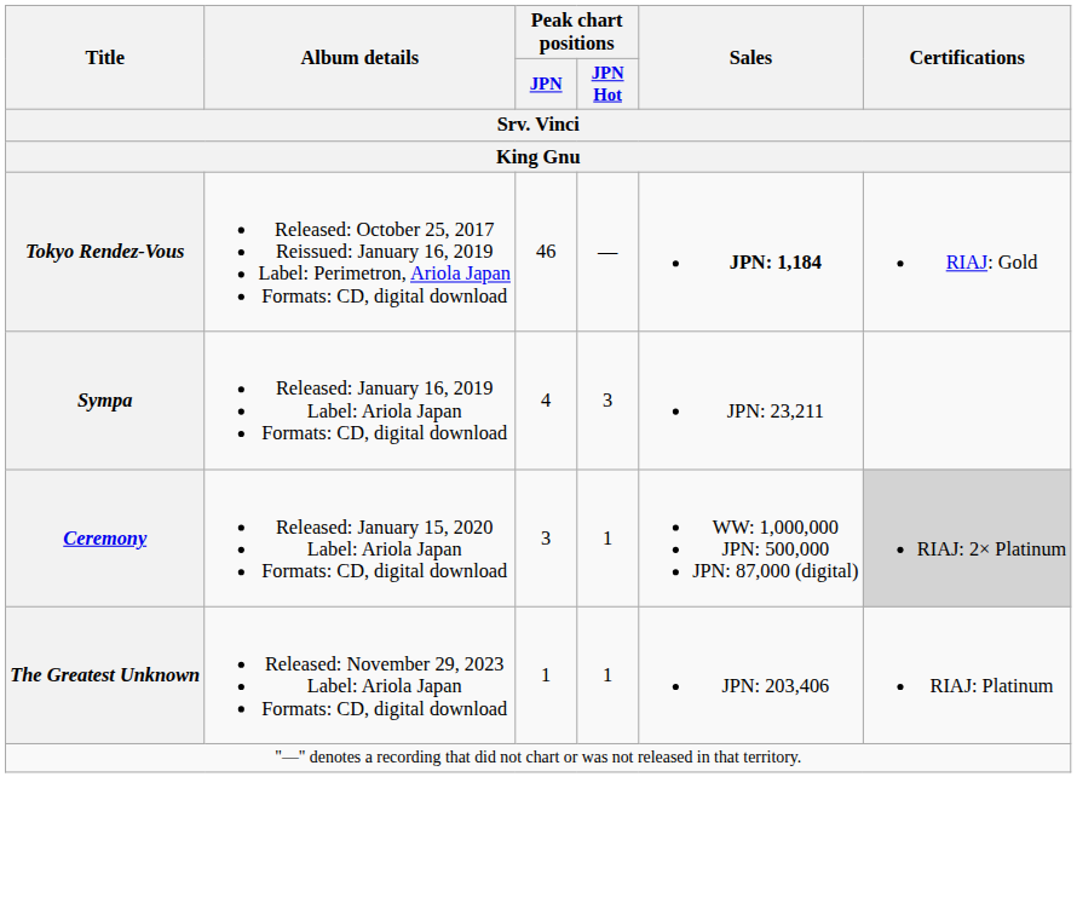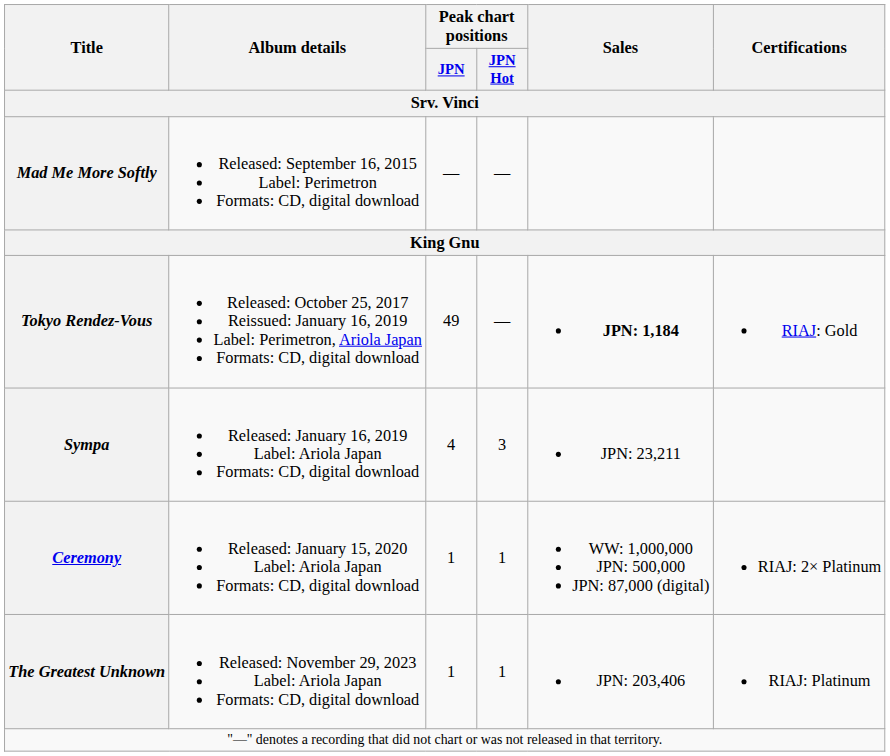 <table class="wikitable plainrowheaders" style="text-align:center;">
 <tr>
 <th scope="col" rowspan="2">Title</th>
 <th scope="col" rowspan="2">Album details</th>
 <th scope="col" colspan="2">Peak chart positions</th>
 <th scope="col" rowspan="2">Sales</th>
 <th scope="col" rowspan="2">Certifications</th>
 </tr>
 <tr>
 <th scope="col" style="width:3em;font-size:90%;"><a href='#'>JPN</a><br></th>
 <th scope="col" style="width:3em;font-size:90%;"><a href='#'>JPN Hot</a><br></th>
 </tr>
 <tr>
 <th colspan="6">Srv. Vinci</th>
 </tr>
 <tr>
+<th scope="row"><em>Mad Me More Softly</em></th>
+<td><br><ul><li>Released: September 16, 2015</li><li>Label: Perimetron</li><li>Formats: CD, digital download</li></ul></td>
+<td>—</td>
+<td>—</td>
+<td></td>
+<td></td>
+</tr>
+<tr>
 <th colspan="6">King Gnu</th>
 </tr>
 <tr>
 <th scope="row"><em>Tokyo Rendez-Vous</em></th>
 <td><br><ul><li>Released: October 25, 2017</li><li>Reissued: January 16, 2019</li><li>Label: Perimetron, <a href='#'>Ariola Japan</a></li><li>Formats: CD, digital download</li></ul></td>
-<td>46</td>
+<td>49</td>
 <td>—</td>
 <td><strong><br><ul><li>JPN: 1,184</li></ul></strong></td>
 <td><br><ul><li><a href='#'>RIAJ</a>: Gold</li></ul></td>
 </tr>
 <tr>
 <th scope="row"><em>Sympa</em></th>
 <td><br><ul><li>Released: January 16, 2019</li><li>Label: Ariola Japan</li><li>Formats: CD, digital download</li></ul></td>
 <td>4</td>
 <td>3</td>
 <td><br><ul><li>JPN: 23,211</li></ul></td>
 <td></td>
 </tr>
 <tr>
 <th scope="row"><em><a href='#'>Ceremony</a></em></th>
 <td><br><ul><li>Released: January 15, 2020</li><li>Label: Ariola Japan</li><li>Formats: CD, digital download</li></ul></td>
-<td>3</td>
+<td>1</td>
 <td>1</td>
 <td><br><ul><li>WW: 1,000,000</li><li>JPN: 500,000</li><li>JPN: 87,000 (digital)</li></ul></td>
-<td style="background: lightgrey;"><br><ul><li>RIAJ: 2× Platinum</li></ul></td>
+<td><br><ul><li>RIAJ: 2× Platinum</li></ul></td>
 </tr>
 <tr>
 <th scope="row"><em>The Greatest Unknown</em></th>
 <td><br><ul><li>Released: November 29, 2023</li><li>Label: Ariola Japan</li><li>Formats: CD, digital download</li></ul></td>
 <td>1</td>
 <td>1</td>
 <td><br><ul><li>JPN: 203,406</li></ul></td>
 <td><br><ul><li>RIAJ: Platinum</li></ul></td>
 </tr>
 <tr>
 <td colspan="6" style="font-size:85%">"—" denotes a recording that did not chart or was not released in that territory.</td>
 </tr>
 </table>
